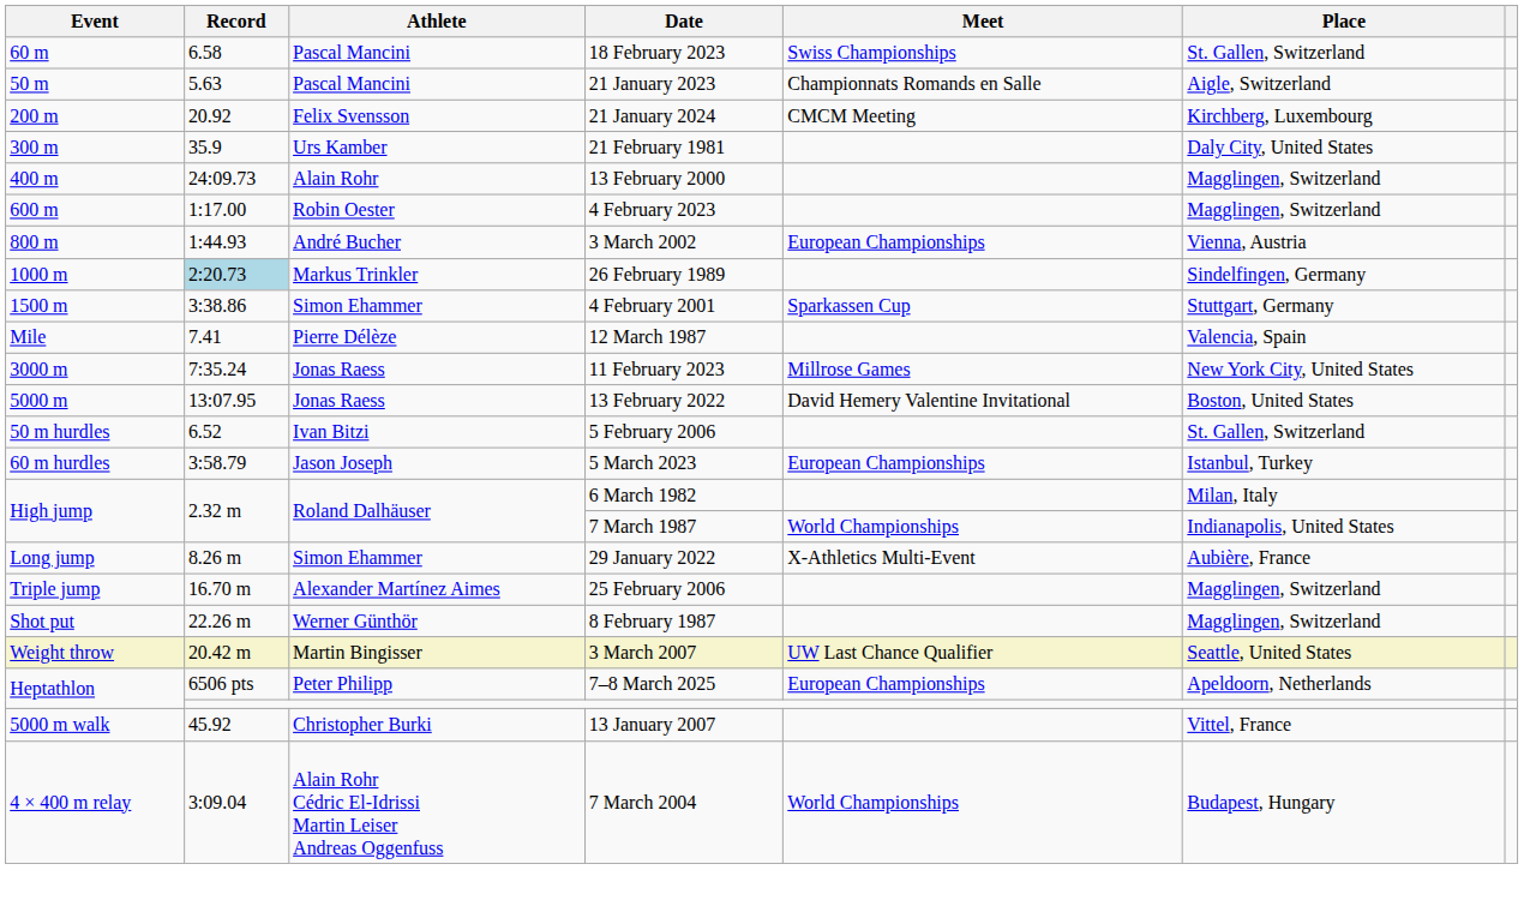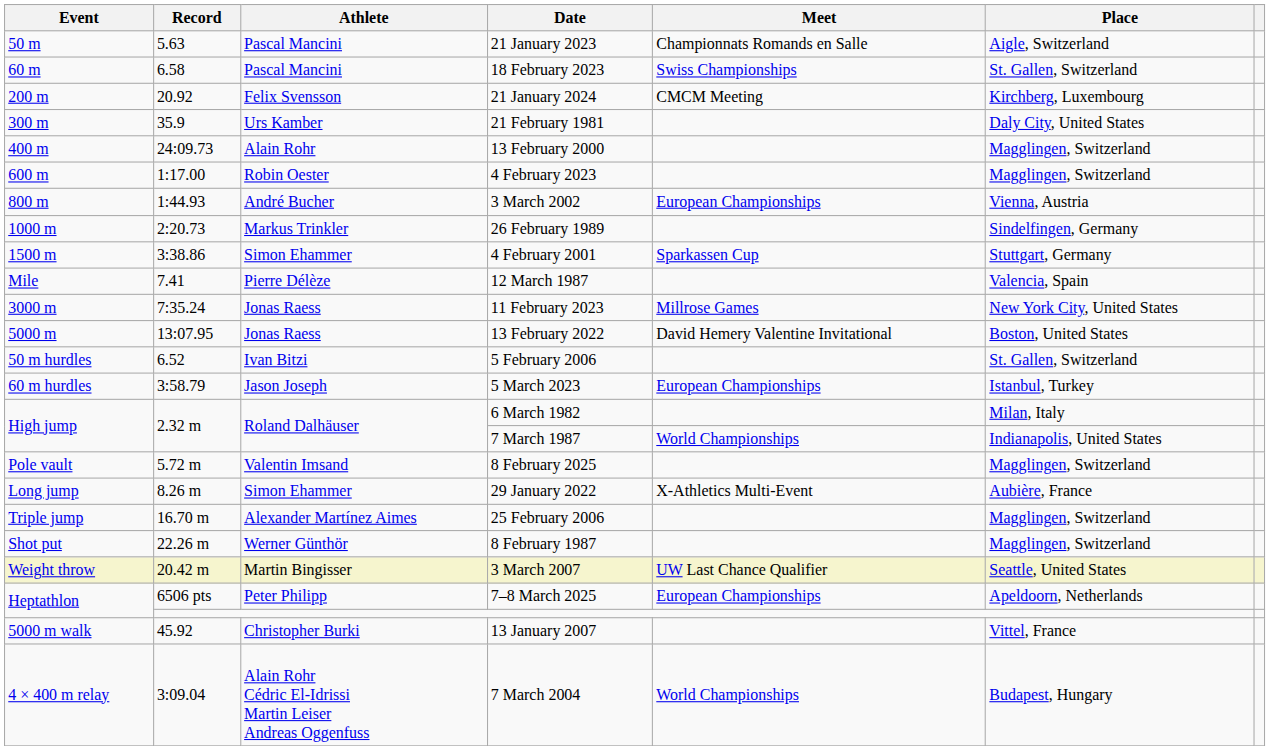 <table class="wikitable" style="font-size:95%; width: 95%;">
 <tr>
 <th>Event</th>
 <th>Record</th>
 <th>Athlete</th>
 <th>Date</th>
 <th>Meet</th>
 <th>Place</th>
 <th></th>
 </tr>
 <tr>
+<td><a href='#'>50 m</a></td>
+<td>5.63</td>
+<td><a href='#'>Pascal Mancini</a></td>
+<td>21 January 2023</td>
+<td>Championnats Romands en Salle</td>
+<td><a href='#'>Aigle</a>, Switzerland</td>
+<td></td>
+</tr>
+<tr>
 <td><a href='#'>60 m</a></td>
 <td>6.58</td>
 <td><a href='#'>Pascal Mancini</a></td>
 <td>18 February 2023</td>
 <td><a href='#'>Swiss Championships</a></td>
 <td><a href='#'>St. Gallen</a>, Switzerland</td>
-<td></td>
-</tr>
-<tr>
-<td><a href='#'>50 m</a></td>
-<td>5.63</td>
-<td><a href='#'>Pascal Mancini</a></td>
-<td>21 January 2023</td>
-<td>Championnats Romands en Salle</td>
-<td><a href='#'>Aigle</a>, Switzerland</td>
 <td></td>
 </tr>
 <tr>
 <td><a href='#'>200 m</a></td>
 <td>20.92</td>
 <td><a href='#'>Felix Svensson</a></td>
 <td>21 January 2024</td>
 <td>CMCM Meeting</td>
 <td><a href='#'>Kirchberg</a>, Luxembourg</td>
 <td></td>
 </tr>
 <tr>
 <td><a href='#'>300 m</a></td>
 <td>35.9 </td>
 <td><a href='#'>Urs Kamber</a></td>
 <td>21 February 1981</td>
 <td></td>
 <td><a href='#'>Daly City</a>, United States</td>
 <td></td>
 </tr>
 <tr>
 <td><a href='#'>400 m</a></td>
 <td>24:09.73</td>
 <td><a href='#'>Alain Rohr</a></td>
 <td>13 February 2000</td>
 <td></td>
 <td><a href='#'>Magglingen</a>, Switzerland</td>
 <td></td>
 </tr>
 <tr>
 <td><a href='#'>600 m</a></td>
 <td>1:17.00</td>
 <td><a href='#'>Robin Oester</a></td>
 <td>4 February 2023</td>
 <td></td>
 <td><a href='#'>Magglingen</a>, Switzerland</td>
 <td></td>
 </tr>
 <tr>
 <td><a href='#'>800 m</a></td>
 <td>1:44.93</td>
 <td><a href='#'>André Bucher</a></td>
 <td>3 March 2002</td>
 <td><a href='#'>European Championships</a></td>
 <td><a href='#'>Vienna</a>, Austria</td>
 <td></td>
 </tr>
 <tr>
 <td><a href='#'>1000 m</a></td>
-<td style="background: lightblue;">2:20.73</td>
+<td>2:20.73</td>
 <td><a href='#'>Markus Trinkler</a></td>
 <td>26 February 1989</td>
 <td></td>
 <td><a href='#'>Sindelfingen</a>, Germany</td>
 <td></td>
 </tr>
 <tr>
 <td><a href='#'>1500 m</a></td>
 <td>3:38.86</td>
 <td><a href='#'>Simon Ehammer</a></td>
 <td>4 February 2001</td>
 <td><a href='#'>Sparkassen Cup</a></td>
 <td><a href='#'>Stuttgart</a>, Germany</td>
 <td></td>
 </tr>
 <tr>
 <td><a href='#'>Mile</a></td>
 <td>7.41</td>
 <td><a href='#'>Pierre Délèze</a></td>
 <td>12 March 1987</td>
 <td></td>
 <td><a href='#'>Valencia</a>, Spain</td>
 <td></td>
 </tr>
 <tr>
 <td><a href='#'>3000 m</a></td>
 <td>7:35.24</td>
 <td><a href='#'>Jonas Raess</a></td>
 <td>11 February 2023</td>
 <td><a href='#'>Millrose Games</a></td>
 <td><a href='#'>New York City</a>, United States</td>
 <td></td>
 </tr>
 <tr>
 <td><a href='#'>5000 m</a></td>
 <td>13:07.95</td>
 <td><a href='#'>Jonas Raess</a></td>
 <td>13 February 2022</td>
 <td>David Hemery Valentine Invitational</td>
 <td><a href='#'>Boston</a>, United States</td>
 <td></td>
 </tr>
 <tr>
 <td><a href='#'>50 m hurdles</a></td>
 <td>6.52</td>
 <td><a href='#'>Ivan Bitzi</a></td>
 <td>5 February 2006</td>
 <td></td>
 <td><a href='#'>St. Gallen</a>, Switzerland</td>
 <td></td>
 </tr>
 <tr>
 <td><a href='#'>60 m hurdles</a></td>
 <td>3:58.79</td>
 <td><a href='#'>Jason Joseph</a></td>
 <td>5 March 2023</td>
 <td><a href='#'>European Championships</a></td>
 <td><a href='#'>Istanbul</a>, Turkey</td>
 <td></td>
 </tr>
 <tr>
 <td rowspan=2><a href='#'>High jump</a></td>
 <td rowspan=2>2.32 m </td>
 <td rowspan=2><a href='#'>Roland Dalhäuser</a></td>
 <td>6 March 1982</td>
 <td></td>
 <td><a href='#'>Milan</a>, Italy</td>
 <td></td>
 </tr>
 <tr>
 <td>7 March 1987</td>
 <td><a href='#'>World Championships</a></td>
 <td><a href='#'>Indianapolis</a>, United States</td>
 <td></td>
 </tr>
 <tr>
+<td><a href='#'>Pole vault</a></td>
+<td>5.72 m</td>
+<td><a href='#'>Valentin Imsand</a></td>
+<td>8 February 2025</td>
+<td></td>
+<td><a href='#'>Magglingen</a>, Switzerland</td>
+<td></td>
+</tr>
+<tr>
 <td><a href='#'>Long jump</a></td>
 <td>8.26 m</td>
 <td><a href='#'>Simon Ehammer</a></td>
 <td>29 January 2022</td>
 <td>X-Athletics Multi-Event</td>
 <td><a href='#'>Aubière</a>, France</td>
 <td></td>
 </tr>
 <tr>
 <td><a href='#'>Triple jump</a></td>
 <td>16.70 m</td>
 <td><a href='#'>Alexander Martínez Aimes</a></td>
 <td>25 February 2006</td>
 <td></td>
 <td><a href='#'>Magglingen</a>, Switzerland</td>
 <td></td>
 </tr>
 <tr>
 <td><a href='#'>Shot put</a></td>
 <td>22.26 m</td>
 <td><a href='#'>Werner Günthör</a></td>
 <td>8 February 1987</td>
 <td></td>
 <td><a href='#'>Magglingen</a>, Switzerland</td>
 <td></td>
 </tr>
 <tr style="background:#f6F5CE;">
 <td><a href='#'>Weight throw</a></td>
 <td>20.42 m</td>
 <td>Martin Bingisser</td>
 <td>3 March 2007</td>
 <td><a href='#'>UW</a> Last Chance Qualifier</td>
 <td><a href='#'>Seattle</a>, United States</td>
 <td></td>
 </tr>
 <tr>
 <td rowspan=2><a href='#'>Heptathlon</a></td>
 <td>6506 pts</td>
 <td><a href='#'>Peter Philipp</a></td>
 <td>7–8 March 2025</td>
 <td><a href='#'>European Championships</a></td>
 <td><a href='#'>Apeldoorn</a>, Netherlands</td>
 <td></td>
 </tr>
 <tr>
 <td colspan=5></td>
 <td></td>
 </tr>
 <tr>
 <td><a href='#'>5000 m walk</a></td>
 <td>45.92</td>
 <td><a href='#'>Christopher Burki</a></td>
 <td>13 January 2007</td>
 <td></td>
 <td><a href='#'>Vittel</a>, France</td>
 <td></td>
 </tr>
 <tr>
 <td><a href='#'>4 × 400 m relay</a></td>
 <td>3:09.04</td>
 <td><br><a href='#'>Alain Rohr</a><br><a href='#'>Cédric El-Idrissi</a><br><a href='#'>Martin Leiser</a><br><a href='#'>Andreas Oggenfuss</a></td>
 <td>7 March 2004</td>
 <td><a href='#'>World Championships</a></td>
 <td><a href='#'>Budapest</a>, Hungary</td>
 <td></td>
 </tr>
 </table>
